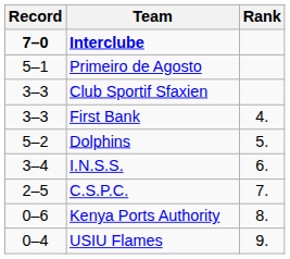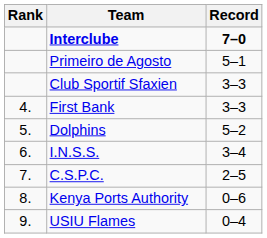 <table class="wikitable" style="text-align:center">
 <tr>
+<th>Rank</th>
+<th width=170>Team</th>
 <th>Record</th>
-<th width=170>Team</th>
-<th>Rank</th>
 </tr>
 <tr>
+<td></td>
+<td align=left> <strong><a href='#'>Interclube</a></strong></td>
 <td><strong>7–0</strong></td>
-<td align=left> <strong><a href='#'>Interclube</a></strong></td>
-<td></td>
 </tr>
 <tr>
+<td></td>
+<td align=left> <a href='#'>Primeiro de Agosto</a></td>
 <td>5–1</td>
-<td align=left> <a href='#'>Primeiro de Agosto</a></td>
-<td></td>
 </tr>
 <tr>
+<td></td>
+<td align=left> <a href='#'>Club Sportif Sfaxien</a></td>
 <td>3–3</td>
-<td align=left> <a href='#'>Club Sportif Sfaxien</a></td>
-<td></td>
 </tr>
 <tr>
+<td>4.</td>
+<td align=left> <a href='#'>First Bank</a></td>
 <td>3–3</td>
-<td align=left> <a href='#'>First Bank</a></td>
-<td>4.</td>
 </tr>
 <tr>
+<td>5.</td>
+<td align=left> <a href='#'>Dolphins</a></td>
 <td>5–2</td>
-<td align=left> <a href='#'>Dolphins</a></td>
-<td>5.</td>
 </tr>
 <tr>
+<td>6.</td>
+<td align=left> <a href='#'>I.N.S.S.</a></td>
 <td>3–4</td>
-<td align=left> <a href='#'>I.N.S.S.</a></td>
-<td>6.</td>
 </tr>
 <tr>
+<td>7.</td>
+<td align=left> <a href='#'>C.S.P.C.</a></td>
 <td>2–5</td>
-<td align=left> <a href='#'>C.S.P.C.</a></td>
-<td>7.</td>
 </tr>
 <tr>
+<td>8.</td>
+<td align=left> <a href='#'>Kenya Ports Authority</a></td>
 <td>0–6</td>
-<td align=left> <a href='#'>Kenya Ports Authority</a></td>
-<td>8.</td>
 </tr>
 <tr>
+<td>9.</td>
+<td align=left> <a href='#'>USIU Flames</a></td>
 <td>0–4</td>
-<td align=left> <a href='#'>USIU Flames</a></td>
-<td>9.</td>
 </tr>
 </table>
